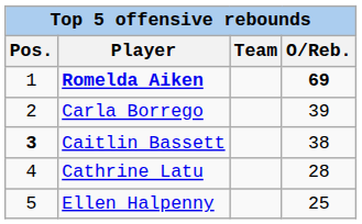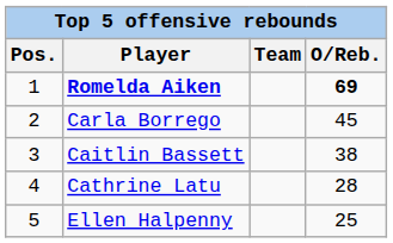 <table class="wikitable"  style="float:left; font-size:90%;">
 <tr>
 <th colspan=4 style=background:#ABCDEF>Top 5 offensive rebounds</th>
 </tr>
 <tr>
 <th>Pos.</th>
 <th>Player</th>
 <th>Team</th>
 <th>O/Reb.</th>
 </tr>
 <tr>
 <td align=center>1</td>
 <td><strong><a href='#'>Romelda Aiken</a></strong></td>
 <td></td>
 <td align=center><strong>69</strong></td>
 </tr>
 <tr>
 <td align=center>2</td>
 <td><a href='#'>Carla Borrego</a></td>
 <td></td>
-<td align=center>39</td>
+<td align=center>45</td>
 </tr>
 <tr>
-<td align=center><strong>3</strong></td>
+<td align=center>3</td>
 <td><a href='#'>Caitlin Bassett</a></td>
 <td></td>
 <td align=center>38</td>
 </tr>
 <tr>
 <td align=center>4</td>
 <td><a href='#'>Cathrine Latu</a></td>
 <td></td>
 <td align=center>28</td>
 </tr>
 <tr>
 <td align=center>5</td>
 <td><a href='#'>Ellen Halpenny</a></td>
 <td></td>
 <td align=center>25</td>
 </tr>
 </table>
